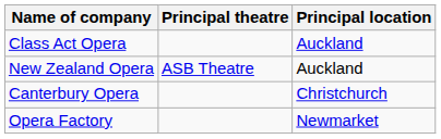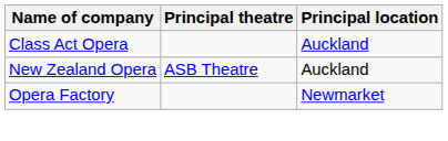 <table class="wikitable">
 <tr>
 <th>Name of company</th>
 <th>Principal theatre</th>
 <th>Principal location</th>
 </tr>
 <tr>
 <td><a href='#'>Class Act Opera</a></td>
 <td></td>
 <td><a href='#'>Auckland</a></td>
 </tr>
 <tr>
 <td><a href='#'>New Zealand Opera</a></td>
 <td><a href='#'>ASB Theatre</a></td>
 <td>Auckland</td>
 </tr>
 <tr>
-<td><a href='#'>Canterbury Opera</a></td>
-<td></td>
-<td><a href='#'>Christchurch</a></td>
-</tr>
-<tr>
 <td><a href='#'>Opera Factory</a></td>
 <td></td>
 <td><a href='#'>Newmarket</a></td>
 </tr>
 </table>
